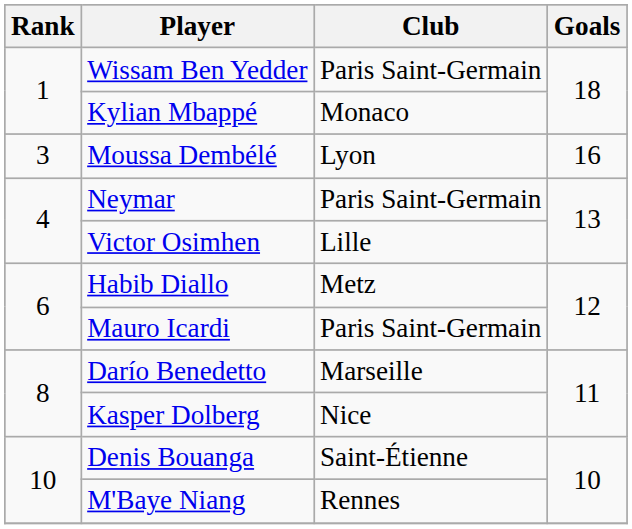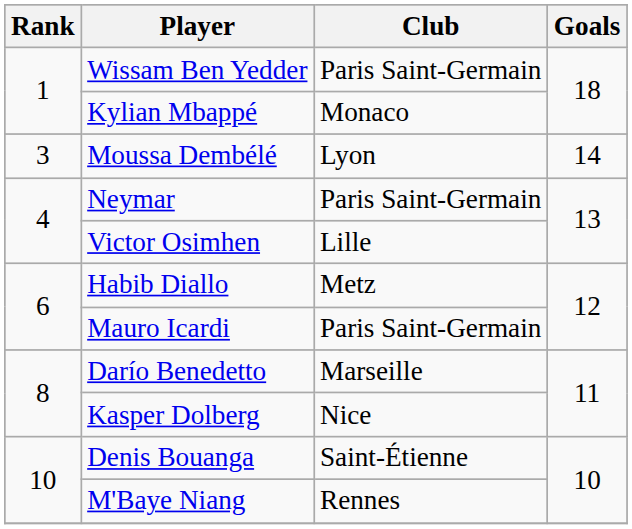 <table class="wikitable" style="text-align:center">
 <tr>
 <th>Rank</th>
 <th>Player</th>
 <th>Club</th>
 <th>Goals</th>
 </tr>
 <tr>
 <td rowspan=2>1</td>
 <td align="left"> <a href='#'>Wissam Ben Yedder</a></td>
 <td align="left">Paris Saint-Germain</td>
 <td rowspan=2>18</td>
 </tr>
 <tr>
 <td align="left"> <a href='#'>Kylian Mbappé</a></td>
 <td align="left">Monaco</td>
 </tr>
 <tr>
 <td>3</td>
 <td align="left"> <a href='#'>Moussa Dembélé</a></td>
 <td align="left">Lyon</td>
-<td>16</td>
+<td>14</td>
 </tr>
 <tr>
 <td rowspan=2>4</td>
 <td align="left"> <a href='#'>Neymar</a></td>
 <td align="left">Paris Saint-Germain</td>
 <td rowspan=2>13</td>
 </tr>
 <tr>
 <td align="left"> <a href='#'>Victor Osimhen</a></td>
 <td align="left">Lille</td>
 </tr>
 <tr>
 <td rowspan=2>6</td>
 <td align="left"> <a href='#'>Habib Diallo</a></td>
 <td align="left">Metz</td>
 <td rowspan=2>12</td>
 </tr>
 <tr>
 <td align="left"> <a href='#'>Mauro Icardi</a></td>
 <td align="left">Paris Saint-Germain</td>
 </tr>
 <tr>
 <td rowspan=2>8</td>
 <td align="left"> <a href='#'>Darío Benedetto</a></td>
 <td align="left">Marseille</td>
 <td rowspan=2>11</td>
 </tr>
 <tr>
 <td align="left"> <a href='#'>Kasper Dolberg</a></td>
 <td align="left">Nice</td>
 </tr>
 <tr>
 <td rowspan=2>10</td>
 <td align="left"> <a href='#'>Denis Bouanga</a></td>
 <td align="left">Saint-Étienne</td>
 <td rowspan=2>10</td>
 </tr>
 <tr>
 <td align="left"> <a href='#'>M'Baye Niang</a></td>
 <td align="left">Rennes</td>
 </tr>
 <tr>
 </tr>
 </table>
